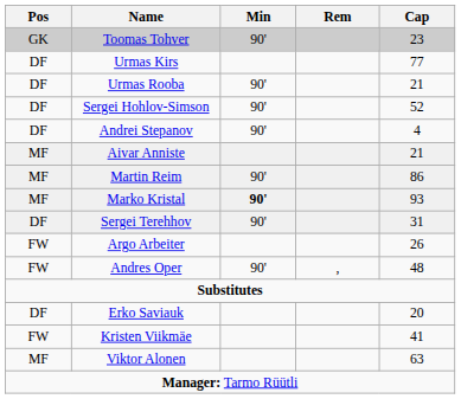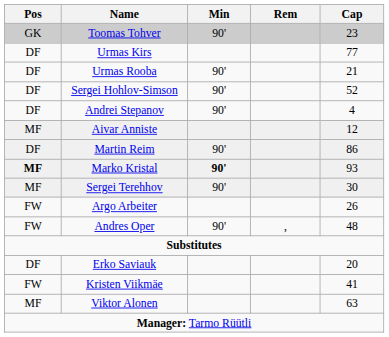 <table class="wikitable collapsible collapsed" align="center" style="font-size:85%; text-align:center;" width="50%">
 <tr>
 <th>Pos</th>
 <th width=140>Name</th>
 <th>Min</th>
 <th>Rem</th>
 <th>Cap</th>
 </tr>
 <tr bgcolor="cccccc">
 <td>GK</td>
 <td><a href='#'>Toomas Tohver</a></td>
 <td>90'</td>
 <td></td>
 <td>23</td>
 </tr>
 <tr>
 <td>DF</td>
 <td><a href='#'>Urmas Kirs</a></td>
 <td></td>
 <td></td>
 <td>77</td>
 </tr>
 <tr>
 <td>DF</td>
 <td><a href='#'>Urmas Rooba</a></td>
 <td>90'</td>
 <td></td>
 <td>21</td>
 </tr>
 <tr>
 <td>DF</td>
 <td><a href='#'>Sergei Hohlov-Simson</a></td>
 <td>90'</td>
 <td></td>
 <td>52</td>
 </tr>
 <tr>
 <td>DF</td>
 <td><a href='#'>Andrei Stepanov</a></td>
 <td>90'</td>
 <td></td>
 <td>4</td>
 </tr>
 <tr bgcolor="#F0F0F0">
 <td>MF</td>
 <td><a href='#'>Aivar Anniste</a></td>
 <td></td>
 <td></td>
-<td>21</td>
+<td>12</td>
 </tr>
 <tr bgcolor="#F0F0F0">
-<td>MF</td>
+<td>DF</td>
 <td><a href='#'>Martin Reim</a></td>
 <td>90'</td>
 <td></td>
 <td>86</td>
 </tr>
 <tr bgcolor="#F0F0F0">
-<td>MF</td>
+<td><strong>MF</strong></td>
 <td><a href='#'>Marko Kristal</a></td>
 <td><strong>90'</strong></td>
 <td></td>
 <td>93</td>
 </tr>
 <tr bgcolor="#F0F0F0">
-<td>DF</td>
+<td>MF</td>
 <td><a href='#'>Sergei Terehhov</a></td>
 <td>90'</td>
 <td></td>
-<td>31</td>
+<td>30</td>
 </tr>
 <tr>
 <td>FW</td>
 <td><a href='#'>Argo Arbeiter</a></td>
 <td></td>
 <td></td>
 <td>26</td>
 </tr>
 <tr>
 <td>FW</td>
 <td><a href='#'>Andres Oper</a></td>
 <td>90'</td>
 <td>, </td>
 <td>48</td>
 </tr>
 <tr>
 <td colspan=5 align=center><strong>Substitutes</strong></td>
 </tr>
 <tr>
 <td>DF</td>
 <td><a href='#'>Erko Saviauk</a></td>
 <td></td>
 <td></td>
 <td>20</td>
 </tr>
 <tr>
 <td>FW</td>
 <td><a href='#'>Kristen Viikmäe</a></td>
 <td></td>
 <td></td>
 <td>41</td>
 </tr>
 <tr>
 <td>MF</td>
 <td><a href='#'>Viktor Alonen</a></td>
 <td></td>
 <td></td>
 <td>63</td>
 </tr>
 <tr>
 <td colspan=5 align=center><strong>Manager:</strong>  <a href='#'>Tarmo Rüütli</a></td>
 </tr>
 </table>
